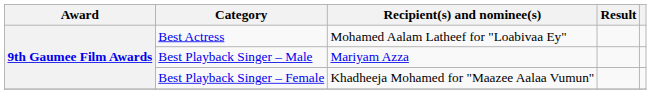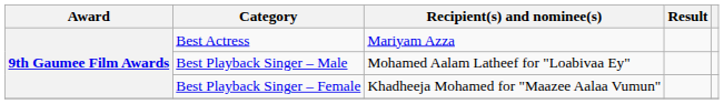 <table class="wikitable plainrowheaders sortable">
 <tr>
 <th scope="col">Award</th>
 <th scope="col">Category</th>
 <th scope="col">Recipient(s) and nominee(s)</th>
 <th scope="col">Result</th>
 <th scope="col" class="unsortable"></th>
 </tr>
 <tr>
 <th scope="row" rowspan="3"><a href='#'>9th Gaumee Film Awards</a></th>
 <td><a href='#'>Best Actress</a></td>
-<td>Mohamed Aalam Latheef for "Loabivaa Ey"</td>
+<td><a href='#'>Mariyam Azza</a></td>
 <td></td>
 <td style="text-align:center;"></td>
 </tr>
 <tr>
 <td><a href='#'>Best Playback Singer – Male</a></td>
-<td><a href='#'>Mariyam Azza</a></td>
+<td>Mohamed Aalam Latheef for "Loabivaa Ey"</td>
 <td></td>
 <td style="text-align:center;"></td>
 </tr>
 <tr>
 <td><a href='#'>Best Playback Singer – Female</a></td>
 <td>Khadheeja Mohamed for "Maazee Aalaa Vumun"</td>
 <td></td>
 <td style="text-align:center;"></td>
 </tr>
 <tr>
 </tr>
 </table>
